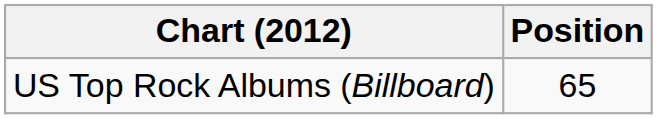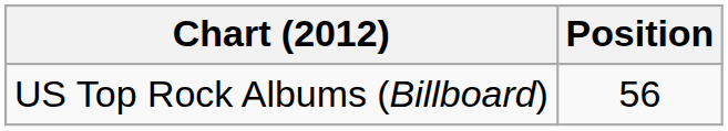 <table class="wikitable plainrowheaders">
 <tr>
 <th scope="col">Chart (2012)</th>
 <th scope="col">Position</th>
 </tr>
 <tr>
 <td>US Top Rock Albums (<em>Billboard</em>)</td>
-<td style="text-align:center;">65</td>
+<td style="text-align:center;">56</td>
 </tr>
 </table>
